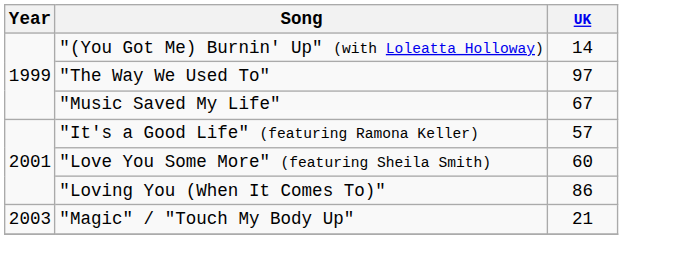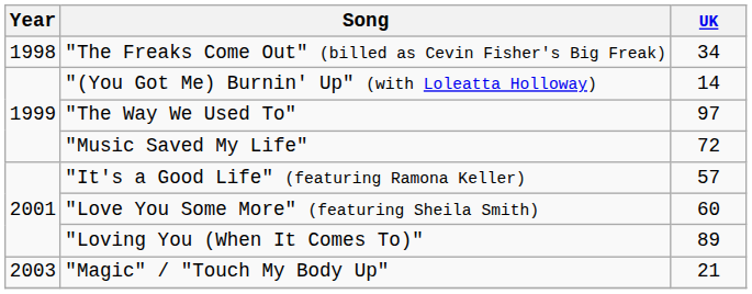 <table class="wikitable">
 <tr>
 <th>Year</th>
 <th>Song</th>
 <th style="width:45px;"><small><a href='#'>UK</a></small><br></th>
+</tr>
+<tr>
+<td>1998</td>
+<td>"The Freaks Come Out" <small>(billed as Cevin Fisher's Big Freak)</small></td>
+<td align=center>34</td>
 </tr>
 <tr>
 <td rowspan="3">1999</td>
 <td>"(You Got Me) Burnin' Up" <small>(with <a href='#'>Loleatta Holloway</a>)</small></td>
 <td align=center>14</td>
 </tr>
 <tr>
 <td>"The Way We Used To"</td>
 <td align=center>97</td>
 </tr>
 <tr>
 <td>"Music Saved My Life"</td>
-<td align=center>67</td>
+<td align=center>72</td>
 </tr>
 <tr>
 <td rowspan="3">2001</td>
 <td>"It's a Good Life" <small>(featuring Ramona Keller)</small></td>
 <td align=center>57</td>
 </tr>
 <tr>
 <td>"Love You Some More" <small>(featuring Sheila Smith)</small></td>
 <td align=center>60</td>
 </tr>
 <tr>
 <td>"Loving You (When It Comes To)"</td>
-<td align=center>86</td>
+<td align=center>89</td>
 </tr>
 <tr>
 <td>2003</td>
 <td>"Magic" / "Touch My Body Up"</td>
 <td align=center>21</td>
 </tr>
 <tr>
 </tr>
 </table>
